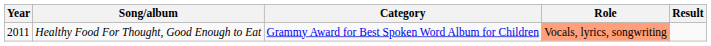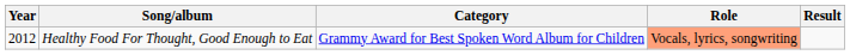 <table class="wikitable">
 <tr>
 <th>Year</th>
 <th>Song/album</th>
 <th>Category</th>
 <th>Role</th>
 <th>Result</th>
 </tr>
 <tr>
-<td>2011</td>
+<td>2012</td>
 <td><em>Healthy Food For Thought, Good Enough to Eat</em></td>
 <td><a href='#'>Grammy Award for Best Spoken Word Album for Children</a></td>
 <td style="background: lightsalmon;">Vocals, lyrics, songwriting</td>
 <td></td>
 </tr>
 </table>
